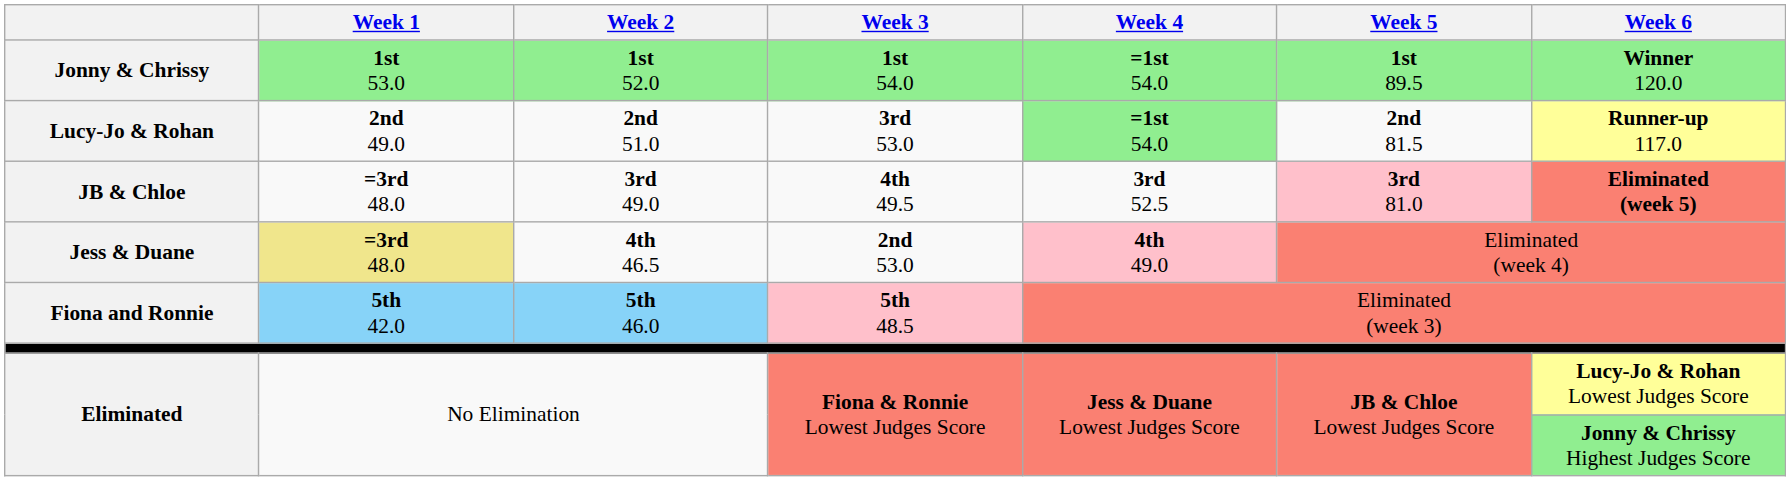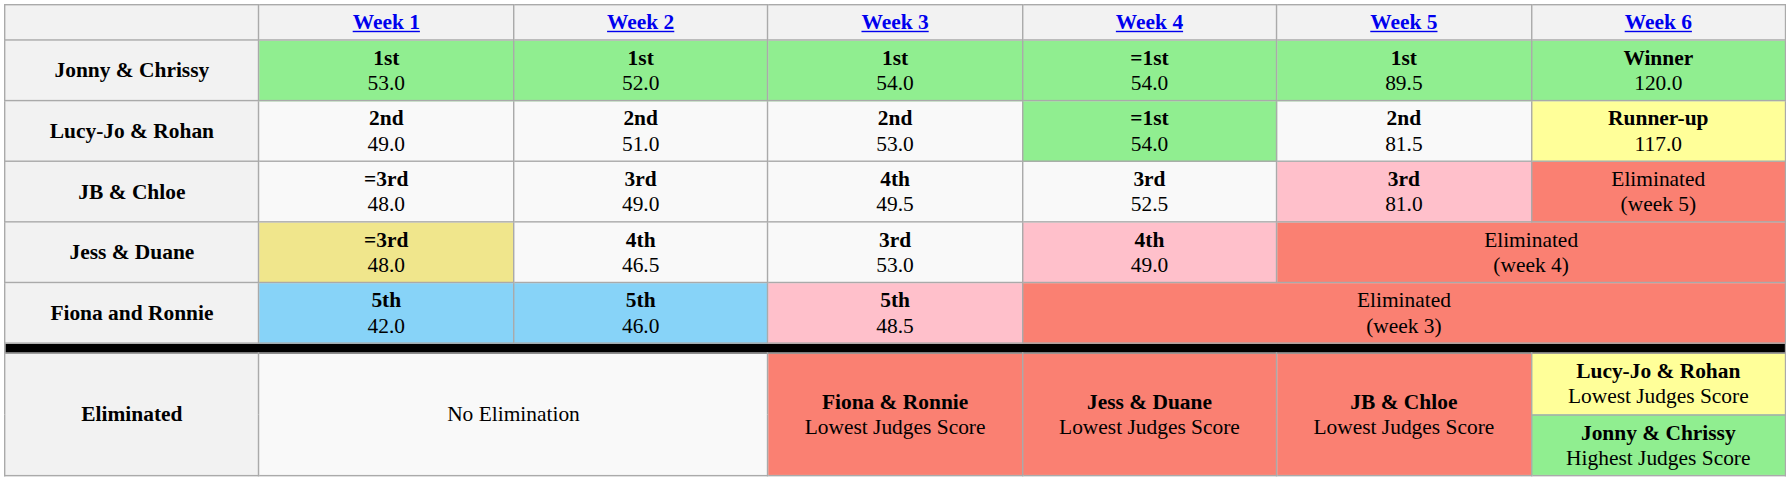 <table class="wikitable" style="text-align:center; font-size:95%; width:100%;">
 <tr>
 <th style="width:7%"></th>
 <th style="width:7%"><a href='#'>Week 1</a></th>
 <th style="width:7%"><a href='#'>Week 2</a></th>
 <th style="width:7%"><a href='#'>Week 3</a></th>
 <th style="width:7%"><a href='#'>Week 4</a></th>
 <th style="width:7%"><a href='#'>Week 5</a></th>
 <th style="width:7%"><a href='#'>Week 6</a></th>
 </tr>
 <tr>
 <th>Jonny & Chrissy</th>
 <td bgcolor=lightgreen><strong>1st</strong><br>53.0</td>
 <td bgcolor=lightgreen><strong>1st</strong><br>52.0</td>
 <td bgcolor=lightgreen><strong>1st</strong><br>54.0</td>
 <td bgcolor=lightgreen><strong>=1st</strong><br>54.0</td>
 <td bgcolor=lightgreen><strong>1st</strong><br>89.5</td>
 <td bgcolor=lightgreen><strong>Winner</strong><br>120.0</td>
 </tr>
 <tr>
 <th>Lucy-Jo & Rohan</th>
 <td><strong>2nd</strong><br>49.0</td>
 <td><strong>2nd</strong><br>51.0</td>
-<td><strong>3rd</strong><br>53.0</td>
+<td><strong>2nd</strong><br>53.0</td>
 <td style="background:lightgreen;"><strong>=1st</strong><br>54.0</td>
 <td><strong>2nd</strong><br>81.5</td>
 <td style="background:#FF9;"><strong>Runner-up</strong><br>117.0</td>
 </tr>
 <tr>
 <th>JB & Chloe</th>
 <td><strong>=3rd</strong><br>48.0</td>
 <td><strong>3rd</strong><br>49.0</td>
 <td><strong>4th</strong><br>49.5</td>
 <td><strong>3rd</strong><br>52.5</td>
 <td style="background:pink;"><strong>3rd</strong><br>81.0</td>
-<td colspan="1" style="background:salmon;"><strong>Eliminated<br>(week 5)</strong></td>
+<td colspan="1" style="background:salmon;">Eliminated<br>(week 5)</td>
 </tr>
 <tr>
 <th>Jess & Duane</th>
 <td style="background: khaki;"><strong>=3rd</strong><br>48.0</td>
 <td><strong>4th</strong><br>46.5</td>
-<td><strong>2nd</strong><br>53.0</td>
+<td><strong>3rd</strong><br>53.0</td>
 <td style="background:pink;"><strong>4th</strong><br>49.0</td>
 <td colspan="2" style="background:salmon;">Eliminated<br>(week 4)</td>
 </tr>
 <tr>
 <th>Fiona and Ronnie</th>
 <td style="background:#87D3F8;"><strong>5th</strong><br>42.0</td>
 <td style="background:#87D3F8;"><strong>5th</strong><br>46.0</td>
 <td style="background:pink;"><strong>5th</strong><br>48.5</td>
 <td colspan="3" style="background:salmon;">Eliminated<br>(week 3)</td>
 </tr>
 <tr>
 <td style="background:#000;" colspan="7"></td>
 </tr>
 <tr>
 <th rowspan=2>Eliminated</th>
 <td rowspan="2" colspan="2">No Elimination</td>
 <td bgcolor=salmon rowspan=2><strong>Fiona & Ronnie</strong><br>Lowest Judges Score</td>
 <td bgcolor=salmon rowspan=2><strong>Jess & Duane</strong><br>Lowest Judges Score</td>
 <td bgcolor=salmon rowspan=2><strong>JB & Chloe </strong><br>Lowest Judges Score</td>
 <td style="background:#FF9"><strong>Lucy-Jo & Rohan</strong><br>Lowest Judges Score</td>
 </tr>
 <tr>
 <td style="background:lightgreen"><strong>Jonny & Chrissy</strong><br>Highest Judges Score</td>
 </tr>
 </table>
